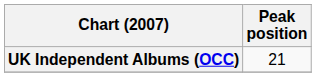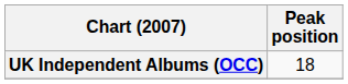 <table class="wikitable sortable plainrowheaders" style="text-align:center">
 <tr>
 <th scope="col">Chart (2007)</th>
 <th scope="col">Peak<br> position</th>
 </tr>
 <tr>
 <th scope="row">UK Independent Albums (<a href='#'>OCC</a>)</th>
-<td>21</td>
+<td>18</td>
 </tr>
 <tr>
 </tr>
 </table>
